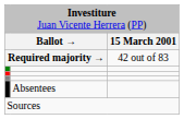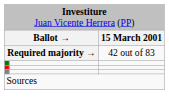 <table class="wikitable" style="text-align:center;">
 <tr>
 <td colspan="3" align="center" bgcolor="#C0C0C0"><strong>Investiture</strong><br><a href='#'>Juan Vicente Herrera</a> (<a href='#'>PP</a>)</td>
 </tr>
 <tr>
 <th colspan="2" width="150px">Ballot →</th>
 <th>15 March 2001</th>
 </tr>
 <tr>
 <th colspan="2">Required majority →</th>
 <td>42 out of 83 </td>
 </tr>
 <tr>
 <th width="1px" style="background:green;"></th>
 <td align="left"></td>
 <td></td>
 </tr>
 <tr>
 <th style="color:inherit;background:red;"></th>
 <td align="left"></td>
 <td></td>
 </tr>
 <tr>
 <th style="color:inherit;background:gray;"></th>
 <td align="left"></td>
 <td></td>
 </tr>
 <tr>
-<th style="color:inherit;background:black;"></th>
-<td align="left"><span>Absentees</span></td>
-<td></td>
-</tr>
-<tr>
 <td align="left" colspan="3">Sources</td>
 </tr>
 </table>
